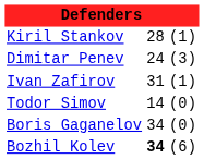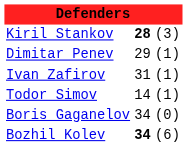 <table class="toccolours" border="0" cellpadding="2" cellspacing="0" align="left" style="margin:0.5em;">
 <tr>
 <th colspan="4" align="center" bgcolor="#FF2020"><span>Defenders</span></th>
 </tr>
 <tr>
 <td> <a href='#'>Kiril Stankov</a></td>
-<td>28</td>
-<td>(1)</td>
+<td><strong>28</strong></td>
+<td>(3)</td>
 </tr>
 <tr>
 <td> <a href='#'>Dimitar Penev</a></td>
-<td>24</td>
-<td>(3)</td>
+<td>29</td>
+<td>(1)</td>
 </tr>
 <tr>
 <td> <a href='#'>Ivan Zafirov</a></td>
 <td>31</td>
 <td>(1)</td>
 </tr>
 <tr>
 <td> <a href='#'>Todor Simov</a></td>
 <td>14</td>
-<td>(0)</td>
+<td>(1)</td>
 </tr>
 <tr>
 <td> <a href='#'>Boris Gaganelov</a></td>
 <td>34</td>
 <td>(0)</td>
 </tr>
 <tr>
 <td> <a href='#'>Bozhil Kolev</a></td>
 <td><strong>34</strong></td>
 <td>(6)</td>
 </tr>
 <tr>
 </tr>
 </table>
